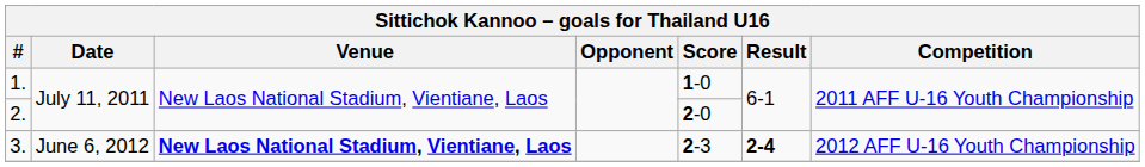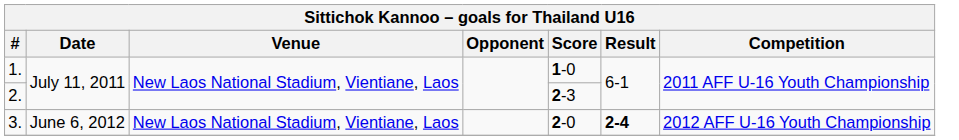 <table class="wikitable collapsible collapsed">
 <tr>
 <th colspan="8"><strong>Sittichok Kannoo – goals for Thailand U16</strong></th>
 </tr>
 <tr>
 <th>#</th>
 <th>Date</th>
 <th>Venue</th>
 <th>Opponent</th>
 <th>Score</th>
 <th>Result</th>
 <th>Competition</th>
 </tr>
 <tr>
 <td>1.</td>
 <td rowspan="2">July 11, 2011</td>
 <td rowspan="2"><a href='#'>New Laos National Stadium</a>, <a href='#'>Vientiane</a>, <a href='#'>Laos</a></td>
 <td rowspan="2"></td>
 <td><strong>1</strong>-0</td>
 <td rowspan="2">6-1</td>
 <td rowspan="2"><a href='#'>2011 AFF U-16 Youth Championship</a></td>
 </tr>
 <tr>
 <td>2.</td>
-<td><strong>2</strong>-0</td>
+<td><strong>2</strong>-3</td>
 </tr>
 <tr>
 <td>3.</td>
 <td>June 6, 2012</td>
-<td><strong><a href='#'>New Laos National Stadium</a>, <a href='#'>Vientiane</a>, <a href='#'>Laos</a></strong></td>
+<td><a href='#'>New Laos National Stadium</a>, <a href='#'>Vientiane</a>, <a href='#'>Laos</a></td>
 <td></td>
-<td><strong>2</strong>-3</td>
+<td><strong>2</strong>-0</td>
 <td><strong>2-4</strong></td>
 <td><a href='#'>2012 AFF U-16 Youth Championship</a></td>
 </tr>
 <tr>
 </tr>
 </table>
